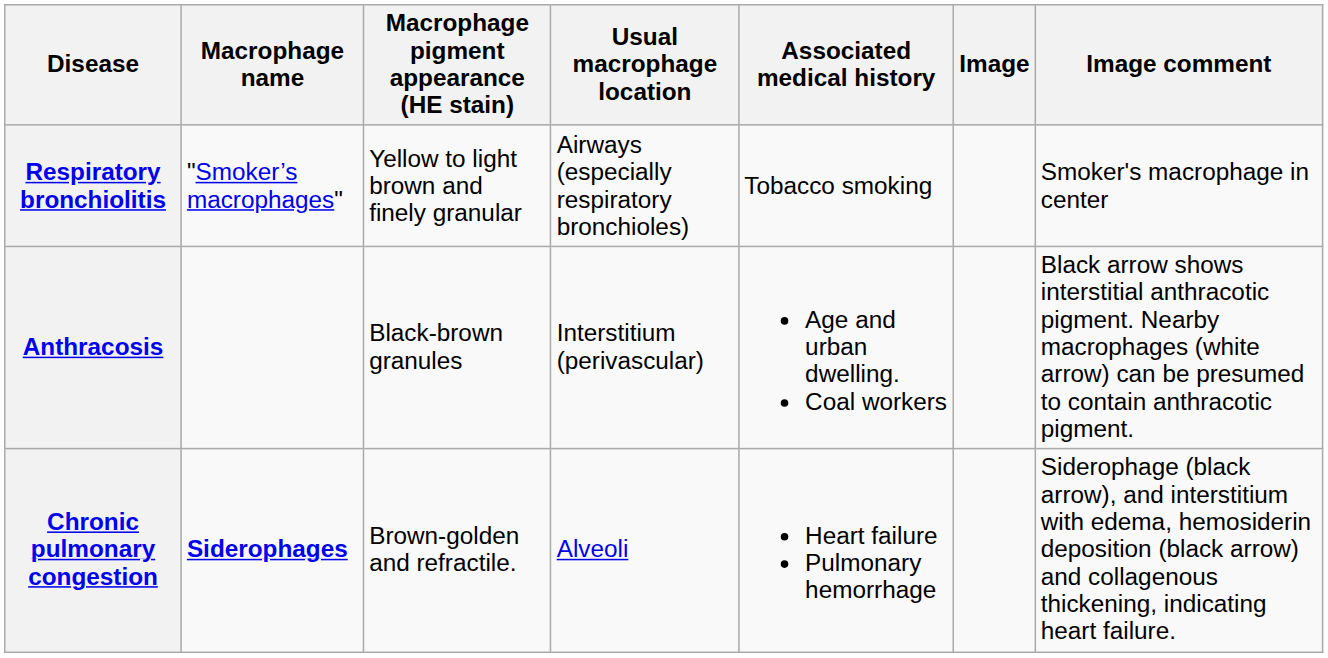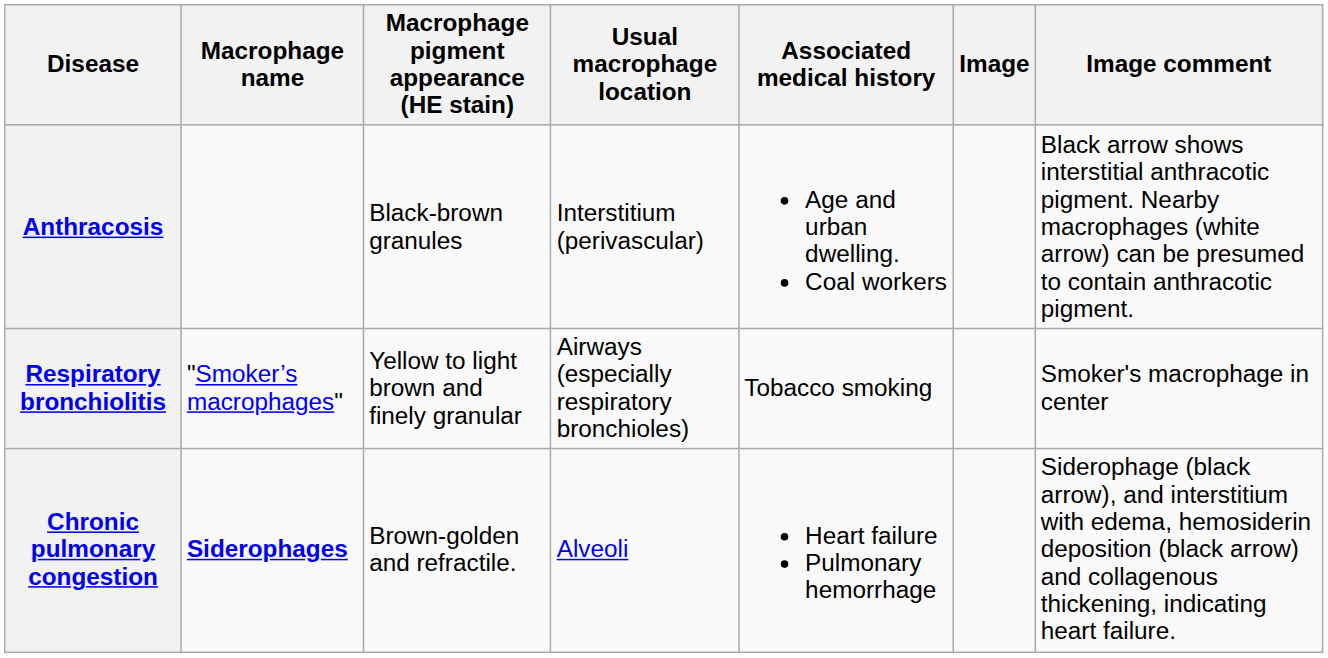 <table class=wikitable>
 <tr>
 <th>Disease</th>
 <th>Macrophage name</th>
 <th>Macrophage pigment appearance (HE stain)</th>
 <th>Usual macrophage location</th>
 <th>Associated medical history</th>
 <th>Image</th>
 <th>Image comment</th>
 </tr>
 <tr>
+<th><a href='#'>Anthracosis</a></th>
+<td></td>
+<td>Black-brown granules</td>
+<td>Interstitium (perivascular)</td>
+<td><br><ul><li>Age and urban dwelling.</li><li>Coal workers</li></ul></td>
+<td></td>
+<td>Black arrow shows interstitial anthracotic pigment. Nearby macrophages (white arrow) can be presumed to contain anthracotic pigment.</td>
+</tr>
+<tr>
 <th><a href='#'>Respiratory bronchiolitis</a></th>
 <td>"<a href='#'>Smoker’s macrophages</a>"</td>
 <td>Yellow to light brown and finely granular</td>
 <td>Airways (especially respiratory bronchioles)</td>
 <td>Tobacco smoking</td>
 <td></td>
 <td>Smoker's macrophage in center</td>
-</tr>
-<tr>
-<th><a href='#'>Anthracosis</a></th>
-<td></td>
-<td>Black-brown granules</td>
-<td>Interstitium (perivascular)</td>
-<td><br><ul><li>Age and urban dwelling.</li><li>Coal workers</li></ul></td>
-<td></td>
-<td>Black arrow shows interstitial anthracotic pigment. Nearby macrophages (white arrow) can be presumed to contain anthracotic pigment.</td>
 </tr>
 <tr>
 <th><a href='#'>Chronic pulmonary congestion</a></th>
 <td><strong><a href='#'>Siderophages</a></strong></td>
 <td>Brown-golden and refractile.</td>
 <td><a href='#'>Alveoli</a></td>
 <td><br><ul><li>Heart failure</li><li>Pulmonary hemorrhage</li></ul></td>
 <td></td>
 <td>Siderophage (black arrow), and interstitium with edema, hemosiderin deposition (black arrow) and collagenous thickening, indicating heart failure.</td>
 </tr>
 </table>
